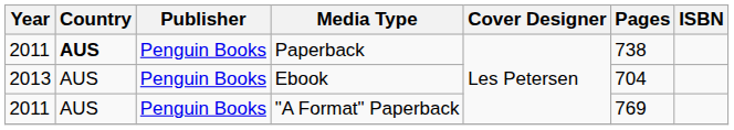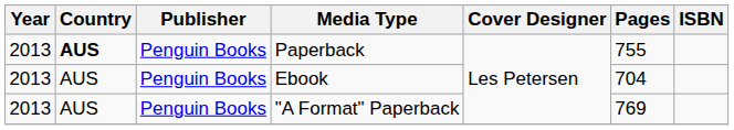 <table class="wikitable">
 <tr>
 <th>Year</th>
 <th>Country</th>
 <th>Publisher</th>
 <th>Media Type</th>
 <th>Cover Designer</th>
 <th>Pages</th>
 <th>ISBN</th>
 </tr>
 <tr>
-<td rowspan="1">2011</td>
+<td rowspan="1">2013</td>
 <td><strong>AUS</strong></td>
 <td><a href='#'>Penguin Books</a></td>
 <td>Paperback</td>
 <td rowspan="3">Les Petersen</td>
-<td>738</td>
+<td>755</td>
 <td></td>
 </tr>
 <tr>
 <td rowspan="1">2013</td>
 <td>AUS</td>
 <td><a href='#'>Penguin Books</a></td>
 <td>Ebook</td>
 <td>704</td>
 <td></td>
 </tr>
 <tr>
-<td rowspan="1">2011</td>
+<td rowspan="1">2013</td>
 <td>AUS</td>
 <td><a href='#'>Penguin Books</a></td>
 <td>"A Format" Paperback</td>
 <td>769</td>
 <td></td>
 </tr>
 <tr>
 </tr>
 </table>
